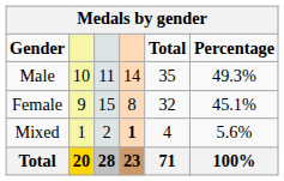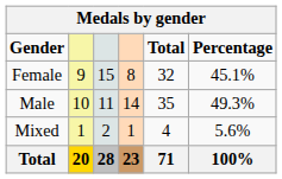 <table class=wikitable style="font-size:85%; float:right;text-align:center">
 <tr bgcolor=EFEFEF>
 <th colspan=6>Medals by gender</th>
 </tr>
 <tr>
 <td><strong>Gender</strong></td>
 <td bgcolor=F7F6A8></td>
 <td bgcolor=DCE5E5></td>
 <td bgcolor=FFDAB9></td>
 <td><strong>Total</strong></td>
 <td><strong>Percentage</strong></td>
 </tr>
 <tr>
+<td>Female</td>
+<td bgcolor=F7F6A8>9</td>
+<td bgcolor=DCE5E5>15</td>
+<td bgcolor=FFDAB9>8</td>
+<td>32</td>
+<td>45.1%</td>
+</tr>
+<tr>
 <td>Male</td>
 <td bgcolor=F7F6A8>10</td>
 <td bgcolor=DCE5E5>11</td>
 <td bgcolor=FFDAB9>14</td>
 <td>35</td>
 <td>49.3%</td>
 </tr>
 <tr>
-<td>Female</td>
-<td bgcolor=F7F6A8>9</td>
-<td bgcolor=DCE5E5>15</td>
-<td bgcolor=FFDAB9>8</td>
-<td>32</td>
-<td>45.1%</td>
-</tr>
-<tr>
 <td>Mixed</td>
 <td bgcolor=F7F6A8>1</td>
 <td bgcolor=DCE5E5>2</td>
-<td bgcolor=FFDAB9><strong>1</strong></td>
+<td bgcolor=FFDAB9>1</td>
 <td>4</td>
 <td>5.6%</td>
 </tr>
 <tr>
 <th>Total</th>
 <th style="background:gold;">20</th>
 <th style="background:silver;">28</th>
 <th style="background:#c96;">23</th>
 <th>71</th>
 <th>100%</th>
 </tr>
 </table>
